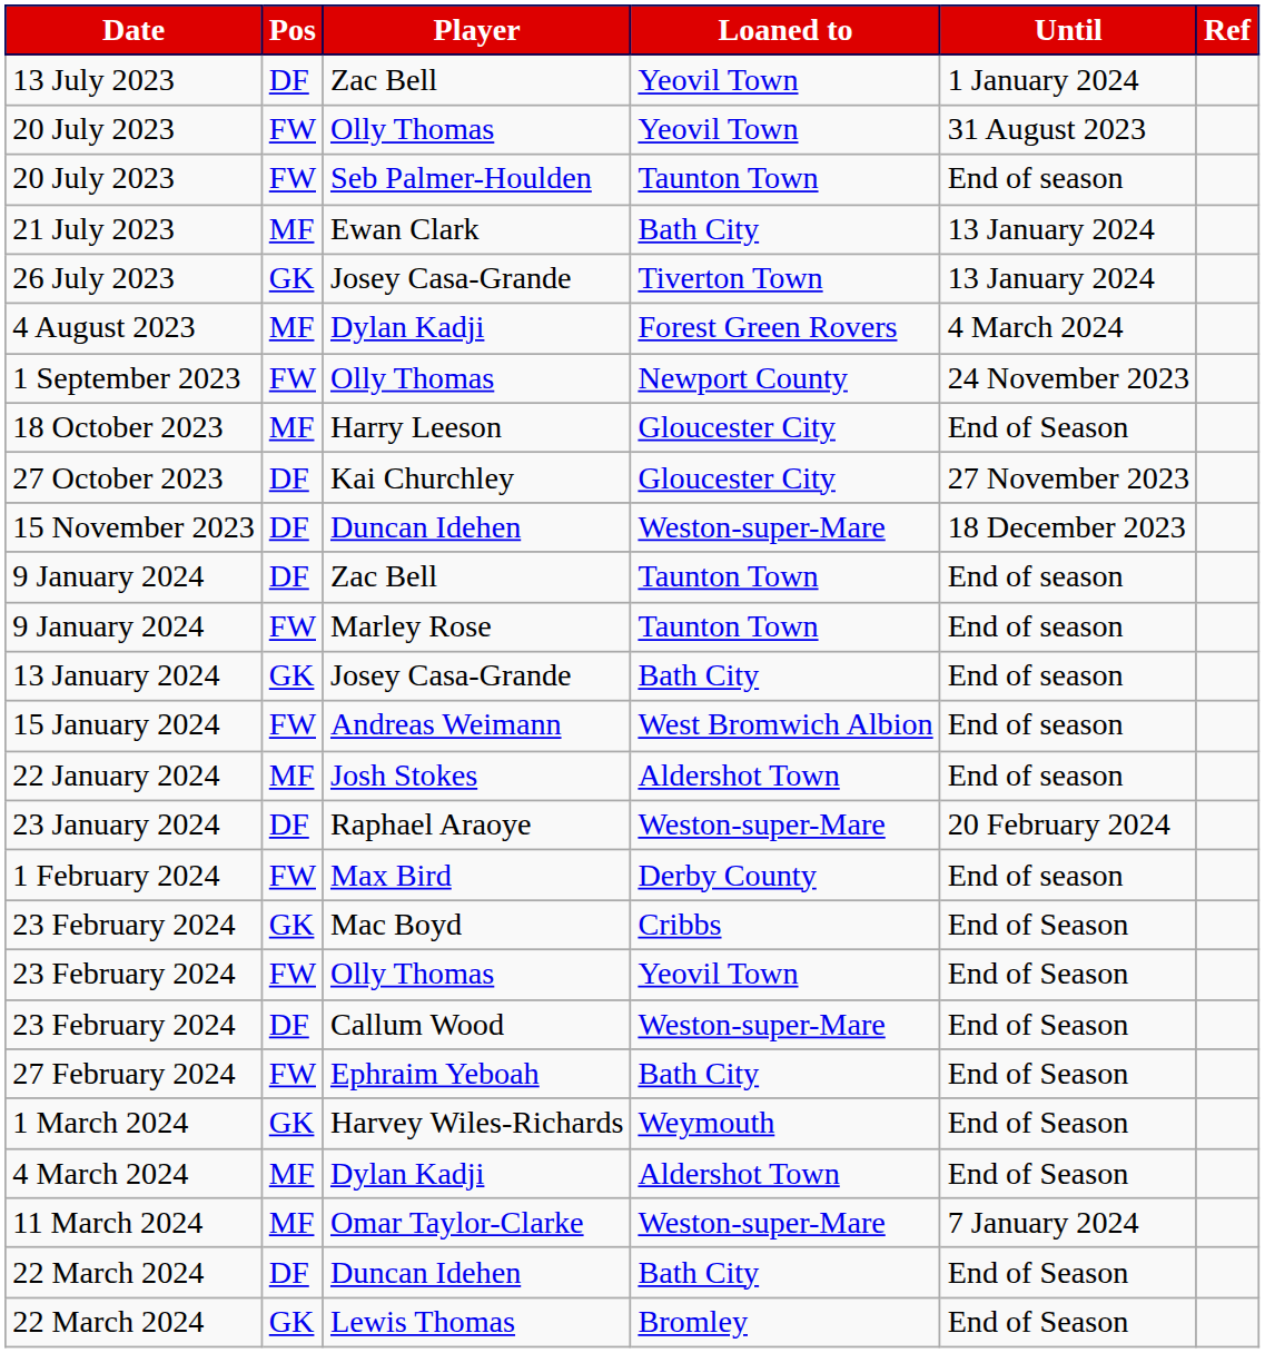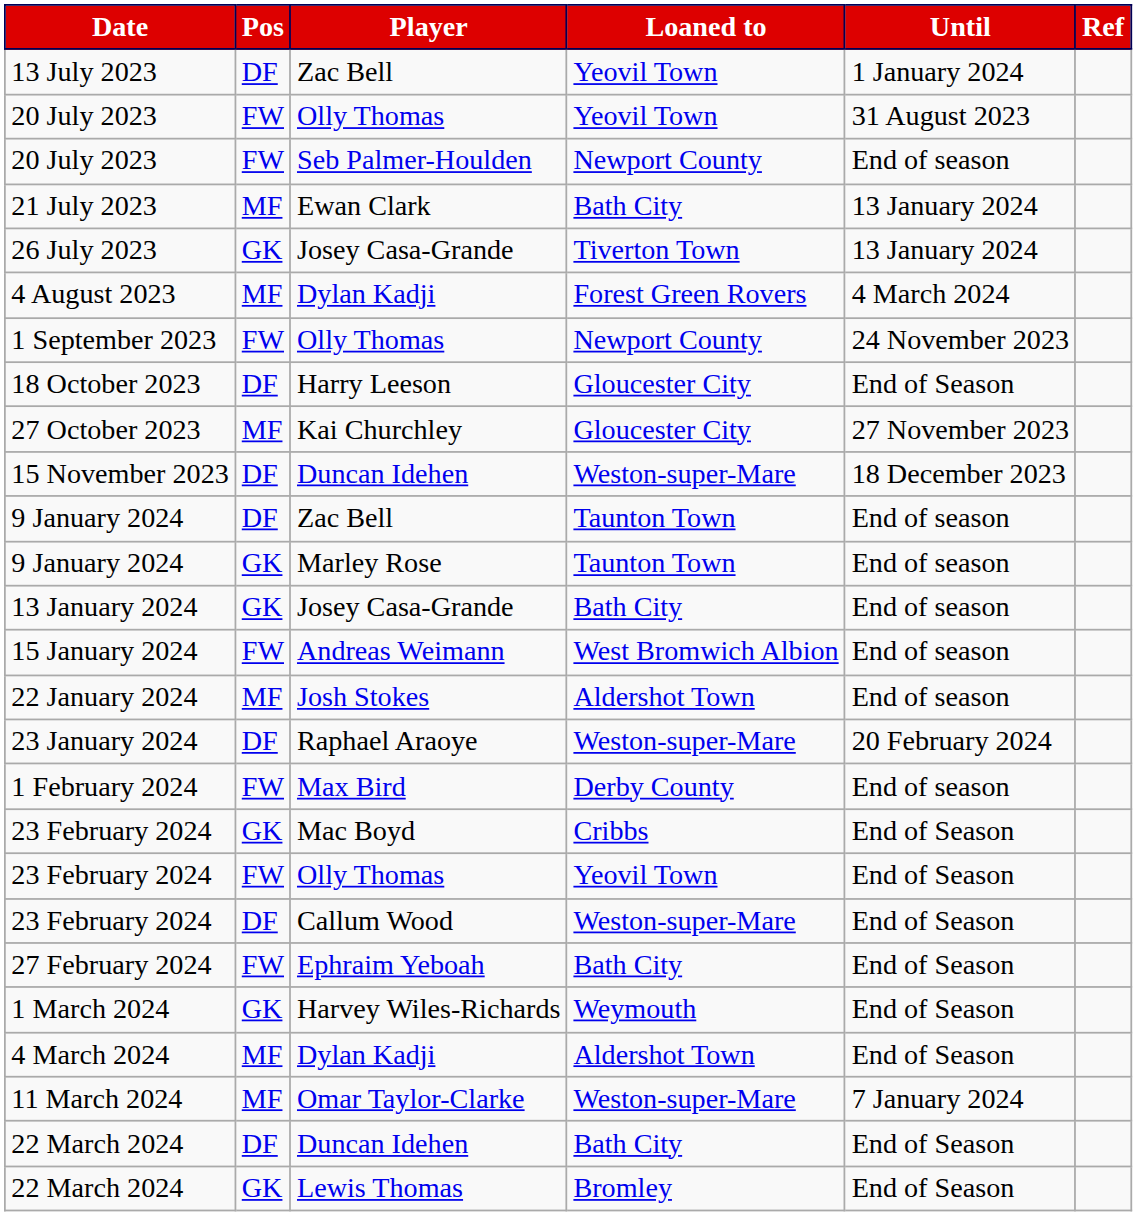 <table class="wikitable plainrowheaders sortable">
 <tr>
 <th style="background:#DD0000;color:#ffffff;border:1px solid #000056">Date</th>
 <th style="background:#DD0000;color:#ffffff;border:1px solid #000056">Pos</th>
 <th style="background:#DD0000;color:#ffffff;border:1px solid #000056">Player</th>
 <th style="background:#DD0000;color:#ffffff;border:1px solid #000056">Loaned to</th>
 <th style="background:#DD0000;color:#ffffff;border:1px solid #000056">Until</th>
 <th style="background:#DD0000;color:#ffffff;border:1px solid #000056">Ref</th>
 </tr>
 <tr>
 <td>13 July 2023</td>
 <td><a href='#'>DF</a></td>
 <td> Zac Bell</td>
 <td> <a href='#'>Yeovil Town</a></td>
 <td>1 January 2024</td>
 <td></td>
 </tr>
 <tr>
 <td>20 July 2023</td>
 <td><a href='#'>FW</a></td>
 <td> <a href='#'>Olly Thomas</a></td>
 <td> <a href='#'>Yeovil Town</a></td>
 <td>31 August 2023</td>
 <td></td>
 </tr>
 <tr>
 <td>20 July 2023</td>
 <td><a href='#'>FW</a></td>
 <td> <a href='#'>Seb Palmer-Houlden</a></td>
-<td> <a href='#'>Taunton Town</a></td>
+<td> <a href='#'>Newport County</a></td>
 <td>End of season</td>
 <td></td>
 </tr>
 <tr>
 <td>21 July 2023</td>
 <td><a href='#'>MF</a></td>
 <td> Ewan Clark</td>
 <td> <a href='#'>Bath City</a></td>
 <td>13 January 2024</td>
 <td></td>
 </tr>
 <tr>
 <td>26 July 2023</td>
 <td><a href='#'>GK</a></td>
 <td> Josey Casa-Grande</td>
 <td> <a href='#'>Tiverton Town</a></td>
 <td>13 January 2024</td>
 <td></td>
 </tr>
 <tr>
 <td>4 August 2023</td>
 <td><a href='#'>MF</a></td>
 <td> <a href='#'>Dylan Kadji</a></td>
 <td> <a href='#'>Forest Green Rovers</a></td>
 <td>4 March 2024</td>
 <td></td>
 </tr>
 <tr>
 <td>1 September 2023</td>
 <td><a href='#'>FW</a></td>
 <td> <a href='#'>Olly Thomas</a></td>
 <td> <a href='#'>Newport County</a></td>
 <td>24 November 2023</td>
 <td></td>
 </tr>
 <tr>
 <td>18 October 2023</td>
-<td><a href='#'>MF</a></td>
+<td><a href='#'>DF</a></td>
 <td> Harry Leeson</td>
 <td> <a href='#'>Gloucester City</a></td>
 <td>End of Season</td>
 <td></td>
 </tr>
 <tr>
 <td>27 October 2023</td>
-<td><a href='#'>DF</a></td>
+<td><a href='#'>MF</a></td>
 <td> Kai Churchley</td>
 <td> <a href='#'>Gloucester City</a></td>
 <td>27 November 2023</td>
 <td></td>
 </tr>
 <tr>
 <td>15 November 2023</td>
 <td><a href='#'>DF</a></td>
 <td> <a href='#'>Duncan Idehen</a></td>
 <td> <a href='#'>Weston-super-Mare</a></td>
 <td>18 December 2023</td>
 <td></td>
 </tr>
 <tr>
 <td>9 January 2024</td>
 <td><a href='#'>DF</a></td>
 <td> Zac Bell</td>
 <td> <a href='#'>Taunton Town</a></td>
 <td>End of season</td>
 <td></td>
 </tr>
 <tr>
 <td>9 January 2024</td>
-<td><a href='#'>FW</a></td>
+<td><a href='#'>GK</a></td>
 <td> Marley Rose</td>
 <td> <a href='#'>Taunton Town</a></td>
 <td>End of season</td>
 <td></td>
 </tr>
 <tr>
 <td>13 January 2024</td>
 <td><a href='#'>GK</a></td>
 <td> Josey Casa-Grande</td>
 <td> <a href='#'>Bath City</a></td>
 <td>End of season</td>
 <td></td>
 </tr>
 <tr>
 <td>15 January 2024</td>
 <td><a href='#'>FW</a></td>
 <td> <a href='#'>Andreas Weimann</a></td>
 <td> <a href='#'>West Bromwich Albion</a></td>
 <td>End of season</td>
 <td></td>
 </tr>
 <tr>
 <td>22 January 2024</td>
 <td><a href='#'>MF</a></td>
 <td> <a href='#'>Josh Stokes</a></td>
 <td> <a href='#'>Aldershot Town</a></td>
 <td>End of season</td>
 <td></td>
 </tr>
 <tr>
 <td>23 January 2024</td>
 <td><a href='#'>DF</a></td>
 <td> Raphael Araoye</td>
 <td> <a href='#'>Weston-super-Mare</a></td>
 <td>20 February 2024</td>
 <td></td>
 </tr>
 <tr>
 <td>1 February 2024</td>
 <td><a href='#'>FW</a></td>
 <td> <a href='#'>Max Bird</a></td>
 <td> <a href='#'>Derby County</a></td>
 <td>End of season</td>
 <td></td>
 </tr>
 <tr>
 <td>23 February 2024</td>
 <td><a href='#'>GK</a></td>
 <td> Mac Boyd</td>
 <td> <a href='#'>Cribbs</a></td>
 <td>End of Season</td>
 <td></td>
 </tr>
 <tr>
 <td>23 February 2024</td>
 <td><a href='#'>FW</a></td>
 <td> <a href='#'>Olly Thomas</a></td>
 <td> <a href='#'>Yeovil Town</a></td>
 <td>End of Season</td>
 <td></td>
 </tr>
 <tr>
 <td>23 February 2024</td>
 <td><a href='#'>DF</a></td>
 <td> Callum Wood</td>
 <td> <a href='#'>Weston-super-Mare</a></td>
 <td>End of Season</td>
 <td></td>
 </tr>
 <tr>
 <td>27 February 2024</td>
 <td><a href='#'>FW</a></td>
 <td> <a href='#'>Ephraim Yeboah</a></td>
 <td> <a href='#'>Bath City</a></td>
 <td>End of Season</td>
 <td></td>
 </tr>
 <tr>
 <td>1 March 2024</td>
 <td><a href='#'>GK</a></td>
 <td> Harvey Wiles-Richards</td>
 <td> <a href='#'>Weymouth</a></td>
 <td>End of Season</td>
 <td></td>
 </tr>
 <tr>
 <td>4 March 2024</td>
 <td><a href='#'>MF</a></td>
 <td> <a href='#'>Dylan Kadji</a></td>
 <td> <a href='#'>Aldershot Town</a></td>
 <td>End of Season</td>
 <td></td>
 </tr>
 <tr>
 <td>11 March 2024</td>
 <td><a href='#'>MF</a></td>
 <td> <a href='#'>Omar Taylor-Clarke</a></td>
 <td> <a href='#'>Weston-super-Mare</a></td>
 <td>7 January 2024</td>
 <td></td>
 </tr>
 <tr>
 <td>22 March 2024</td>
 <td><a href='#'>DF</a></td>
 <td> <a href='#'>Duncan Idehen</a></td>
 <td> <a href='#'>Bath City</a></td>
 <td>End of Season</td>
 <td></td>
 </tr>
 <tr>
 <td>22 March 2024</td>
 <td><a href='#'>GK</a></td>
 <td> <a href='#'>Lewis Thomas</a></td>
 <td> <a href='#'>Bromley</a></td>
 <td>End of Season</td>
 <td></td>
 </tr>
 </table>
